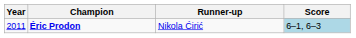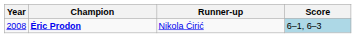 <table class="wikitable" style="font-size:90%">
 <tr>
 <th>Year</th>
 <th width="200">Champion</th>
 <th width="200">Runner-up</th>
 <th width="100">Score</th>
 </tr>
 <tr>
-<td><a href='#'>2011</a></td>
+<td><a href='#'>2008</a></td>
 <td> <strong><a href='#'>Éric Prodon</a></strong></td>
 <td> <a href='#'>Nikola Ćirić</a></td>
 <td style="background: lightblue;">6–1, 6–3</td>
 </tr>
 </table>
